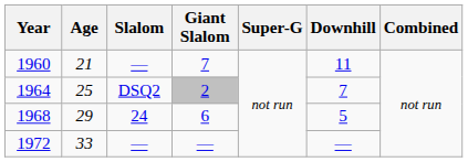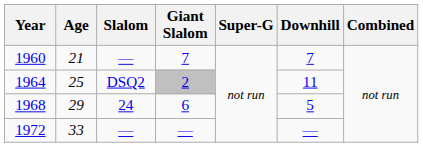 <table class=wikitable style="text-align:center">
 <tr>
 <th>  Year  </th>
 <th> Age </th>
 <th> Slalom </th>
 <th>Giant<br> Slalom </th>
 <th>Super-G</th>
 <th>Downhill</th>
 <th>Combined</th>
 </tr>
 <tr>
 <td><a href='#'>1960</a></td>
 <td><em>21</em></td>
 <td><a href='#'>—</a></td>
 <td><a href='#'>7</a></td>
 <td rowspan=4><small><em>not run</em></small></td>
-<td><a href='#'>11</a></td>
+<td><a href='#'>7</a></td>
 <td rowspan=4><small><em>not run</em></small></td>
 </tr>
 <tr>
 <td><a href='#'>1964</a></td>
 <td><em>25</em></td>
 <td><a href='#'>DSQ2</a></td>
 <td style="background:silver;"><a href='#'>2</a></td>
-<td><a href='#'>7</a></td>
+<td><a href='#'>11</a></td>
 </tr>
 <tr>
 <td><a href='#'>1968</a></td>
 <td><em>29</em></td>
 <td><a href='#'>24</a></td>
 <td><a href='#'>6</a></td>
 <td><a href='#'>5</a></td>
 </tr>
 <tr>
 <td><a href='#'>1972</a></td>
 <td><em>33</em></td>
 <td><a href='#'>—</a></td>
 <td><a href='#'>—</a></td>
 <td><a href='#'>—</a></td>
 </tr>
 </table>
